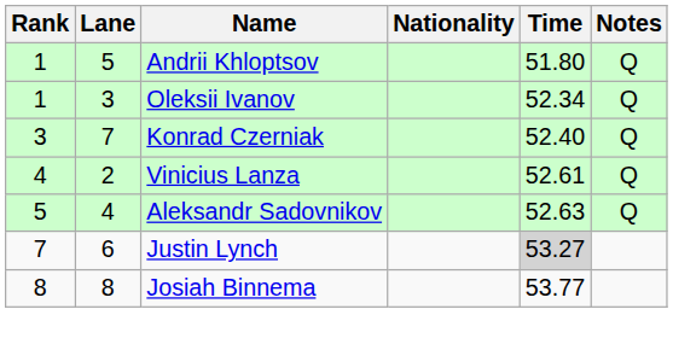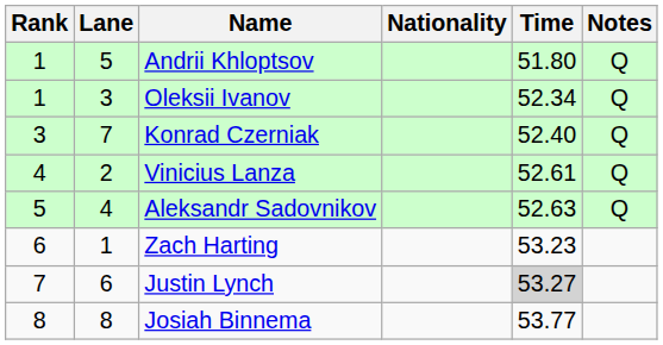 <table class="wikitable sortable" style="text-align:center">
 <tr>
 <th>Rank</th>
 <th>Lane</th>
 <th>Name</th>
 <th>Nationality</th>
 <th>Time</th>
 <th>Notes</th>
 </tr>
 <tr bgcolor=ccffcc>
 <td>1</td>
 <td>5</td>
 <td align="left"><a href='#'>Andrii Khloptsov</a></td>
 <td align="left"></td>
 <td>51.80</td>
 <td>Q</td>
 </tr>
 <tr bgcolor=ccffcc>
 <td>1</td>
 <td>3</td>
 <td align="left"><a href='#'>Oleksii Ivanov</a></td>
 <td align="left"></td>
 <td>52.34</td>
 <td>Q</td>
 </tr>
 <tr bgcolor=ccffcc>
 <td>3</td>
 <td>7</td>
 <td align="left"><a href='#'>Konrad Czerniak</a></td>
 <td align="left"></td>
 <td>52.40</td>
 <td>Q</td>
 </tr>
 <tr bgcolor=ccffcc>
 <td>4</td>
 <td>2</td>
 <td align="left"><a href='#'>Vinicius Lanza</a></td>
 <td align="left"></td>
 <td>52.61</td>
 <td>Q</td>
 </tr>
 <tr bgcolor=ccffcc>
 <td>5</td>
 <td>4</td>
 <td align="left"><a href='#'>Aleksandr Sadovnikov</a></td>
 <td align="left"></td>
 <td>52.63</td>
 <td>Q</td>
 </tr>
 <tr>
+<td>6</td>
+<td>1</td>
+<td align="left"><a href='#'>Zach Harting</a></td>
+<td align="left"></td>
+<td>53.23</td>
+<td></td>
+</tr>
+<tr>
 <td>7</td>
 <td>6</td>
 <td align="left"><a href='#'>Justin Lynch</a></td>
 <td align="left"></td>
 <td style="background: lightgrey;">53.27</td>
 <td></td>
 </tr>
 <tr>
 <td>8</td>
 <td>8</td>
 <td align="left"><a href='#'>Josiah Binnema</a></td>
 <td align="left"></td>
 <td>53.77</td>
 <td></td>
 </tr>
 </table>
